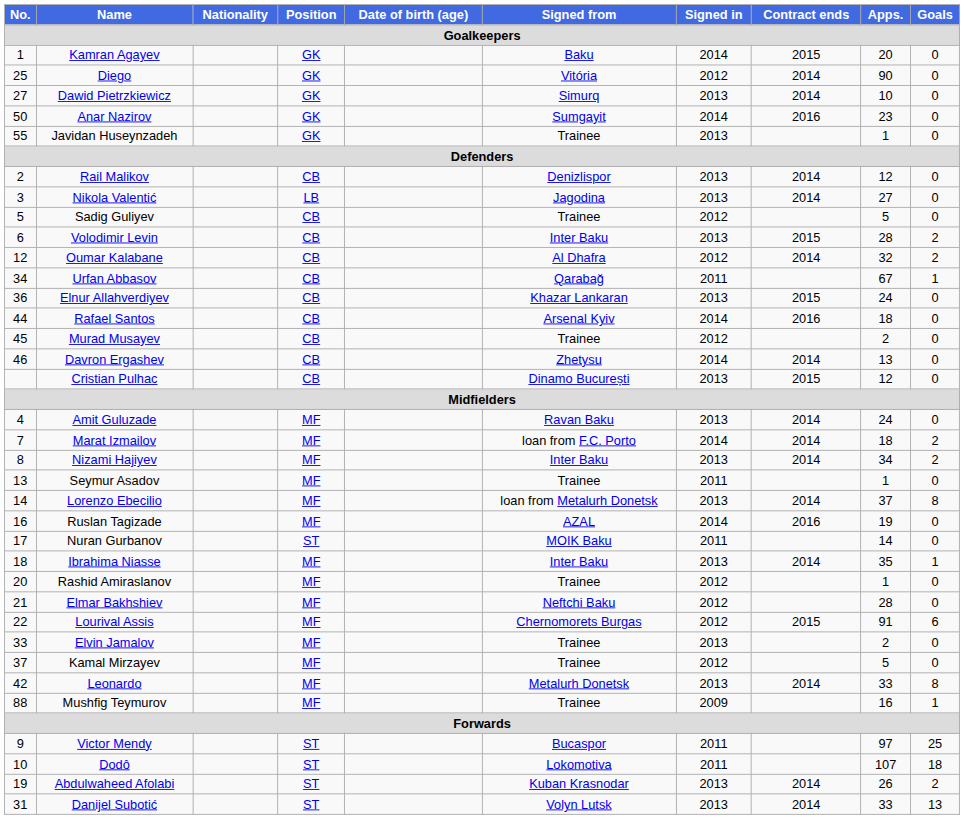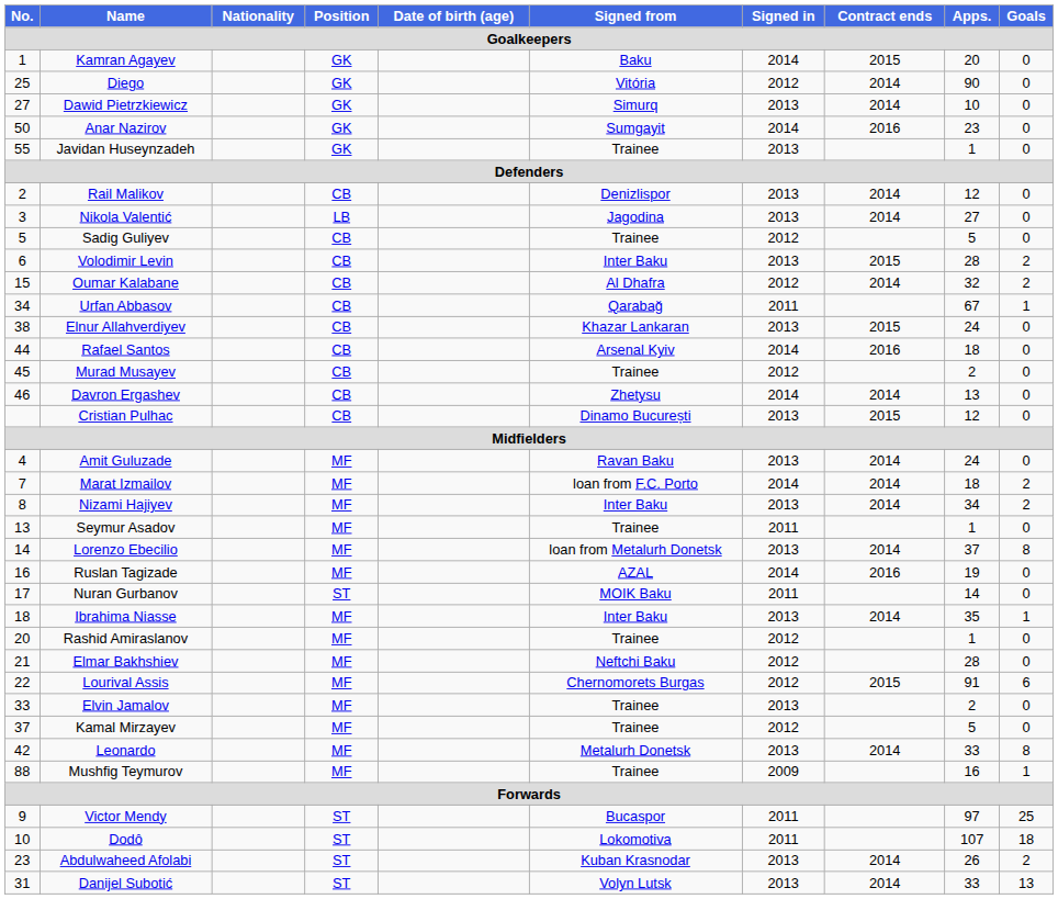 <table class="wikitable"  style="text-align:center; font-size:90%; width:85%;">
 <tr>
 <th style="background:#4169E1; color:white; text-align:center;">No.</th>
 <th style="background:#4169E1; color:white; text-align:center;">Name</th>
 <th style="background:#4169E1; color:white; text-align:center;">Nationality</th>
 <th style="background:#4169E1; color:white; text-align:center;">Position</th>
 <th style="background:#4169E1; color:white; text-align:center;">Date of birth (age)</th>
 <th style="background:#4169E1; color:white; text-align:center;">Signed from</th>
 <th style="background:#4169E1; color:white; text-align:center;">Signed in</th>
 <th style="background:#4169E1; color:white; text-align:center;">Contract ends</th>
 <th style="background:#4169E1; color:white; text-align:center;">Apps.</th>
 <th style="background:#4169E1; color:white; text-align:center;">Goals</th>
 </tr>
 <tr>
 <th colspan="11"  style="background:#dcdcdc; text-align:center;">Goalkeepers</th>
 </tr>
 <tr>
 <td>1</td>
 <td><a href='#'>Kamran Agayev</a></td>
 <td></td>
 <td><a href='#'>GK</a></td>
 <td></td>
 <td><a href='#'>Baku</a></td>
 <td>2014</td>
 <td>2015</td>
 <td>20</td>
 <td>0</td>
 </tr>
 <tr>
 <td>25</td>
 <td><a href='#'>Diego</a></td>
 <td></td>
 <td><a href='#'>GK</a></td>
 <td></td>
 <td> <a href='#'>Vitória</a></td>
 <td>2012</td>
 <td>2014</td>
 <td>90</td>
 <td>0</td>
 </tr>
 <tr>
 <td>27</td>
 <td><a href='#'>Dawid Pietrzkiewicz</a></td>
 <td></td>
 <td><a href='#'>GK</a></td>
 <td></td>
 <td><a href='#'>Simurq</a></td>
 <td>2013</td>
 <td>2014</td>
 <td>10</td>
 <td>0</td>
 </tr>
 <tr>
 <td>50</td>
 <td><a href='#'>Anar Nazirov</a></td>
 <td></td>
 <td><a href='#'>GK</a></td>
 <td></td>
 <td><a href='#'>Sumgayit</a></td>
 <td>2014</td>
 <td>2016</td>
 <td>23</td>
 <td>0</td>
 </tr>
 <tr>
 <td>55</td>
 <td>Javidan Huseynzadeh</td>
 <td></td>
 <td><a href='#'>GK</a></td>
 <td></td>
 <td>Trainee</td>
 <td>2013</td>
 <td></td>
 <td>1</td>
 <td>0</td>
 </tr>
 <tr>
 <th colspan="11"  style="background:#dcdcdc; text-align:center;">Defenders</th>
 </tr>
 <tr>
 <td>2</td>
 <td><a href='#'>Rail Malikov</a></td>
 <td></td>
 <td><a href='#'>CB</a></td>
 <td></td>
 <td> <a href='#'>Denizlispor</a></td>
 <td>2013</td>
 <td>2014</td>
 <td>12</td>
 <td>0</td>
 </tr>
 <tr>
 <td>3</td>
 <td><a href='#'>Nikola Valentić</a></td>
 <td></td>
 <td><a href='#'>LB</a></td>
 <td></td>
 <td> <a href='#'>Jagodina</a></td>
 <td>2013</td>
 <td>2014</td>
 <td>27</td>
 <td>0</td>
 </tr>
 <tr>
 <td>5</td>
 <td>Sadig Guliyev</td>
 <td></td>
 <td><a href='#'>CB</a></td>
 <td></td>
 <td>Trainee</td>
 <td>2012</td>
 <td></td>
 <td>5</td>
 <td>0</td>
 </tr>
 <tr>
 <td>6</td>
 <td><a href='#'>Volodimir Levin</a></td>
 <td></td>
 <td><a href='#'>CB</a></td>
 <td></td>
 <td><a href='#'>Inter Baku</a></td>
 <td>2013</td>
 <td>2015</td>
 <td>28</td>
 <td>2</td>
 </tr>
 <tr>
-<td>12</td>
+<td>15</td>
 <td><a href='#'>Oumar Kalabane</a></td>
 <td></td>
 <td><a href='#'>CB</a></td>
 <td></td>
 <td> <a href='#'>Al Dhafra</a></td>
 <td>2012</td>
 <td>2014</td>
 <td>32</td>
 <td>2</td>
 </tr>
 <tr>
 <td>34</td>
 <td><a href='#'>Urfan Abbasov</a></td>
 <td></td>
 <td><a href='#'>CB</a></td>
 <td></td>
 <td><a href='#'>Qarabağ</a></td>
 <td>2011</td>
 <td></td>
 <td>67</td>
 <td>1</td>
 </tr>
 <tr>
-<td>36</td>
+<td>38</td>
 <td><a href='#'>Elnur Allahverdiyev</a></td>
 <td></td>
 <td><a href='#'>CB</a></td>
 <td></td>
 <td><a href='#'>Khazar Lankaran</a></td>
 <td>2013</td>
 <td>2015</td>
 <td>24</td>
 <td>0</td>
 </tr>
 <tr>
 <td>44</td>
 <td><a href='#'>Rafael Santos</a></td>
 <td></td>
 <td><a href='#'>CB</a></td>
 <td></td>
 <td> <a href='#'>Arsenal Kyiv</a></td>
 <td>2014</td>
 <td>2016</td>
 <td>18</td>
 <td>0</td>
 </tr>
 <tr>
 <td>45</td>
 <td><a href='#'>Murad Musayev</a></td>
 <td></td>
 <td><a href='#'>CB</a></td>
 <td></td>
 <td>Trainee</td>
 <td>2012</td>
 <td></td>
 <td>2</td>
 <td>0</td>
 </tr>
 <tr>
 <td>46</td>
 <td><a href='#'>Davron Ergashev</a></td>
 <td></td>
 <td><a href='#'>CB</a></td>
 <td></td>
 <td> <a href='#'>Zhetysu</a></td>
 <td>2014</td>
 <td>2014</td>
 <td>13</td>
 <td>0</td>
 </tr>
 <tr>
 <td></td>
 <td><a href='#'>Cristian Pulhac</a></td>
 <td></td>
 <td><a href='#'>CB</a></td>
 <td></td>
 <td> <a href='#'>Dinamo București</a></td>
 <td>2013</td>
 <td>2015</td>
 <td>12</td>
 <td>0</td>
 </tr>
 <tr>
 <th colspan="11"  style="background:#dcdcdc; text-align:center;">Midfielders</th>
 </tr>
 <tr>
 <td>4</td>
 <td><a href='#'>Amit Guluzade</a></td>
 <td></td>
 <td><a href='#'>MF</a></td>
 <td></td>
 <td><a href='#'>Ravan Baku</a></td>
 <td>2013</td>
 <td>2014</td>
 <td>24</td>
 <td>0</td>
 </tr>
 <tr>
 <td>7</td>
 <td><a href='#'>Marat Izmailov</a></td>
 <td></td>
 <td><a href='#'>MF</a></td>
 <td></td>
 <td>loan from  <a href='#'>F.C. Porto</a></td>
 <td>2014</td>
 <td>2014</td>
 <td>18</td>
 <td>2<br></td>
 </tr>
 <tr>
 <td>8</td>
 <td><a href='#'>Nizami Hajiyev</a></td>
 <td></td>
 <td><a href='#'>MF</a></td>
 <td></td>
 <td><a href='#'>Inter Baku</a></td>
 <td>2013</td>
 <td>2014</td>
 <td>34</td>
 <td>2</td>
 </tr>
 <tr>
 <td>13</td>
 <td>Seymur Asadov</td>
 <td></td>
 <td><a href='#'>MF</a></td>
 <td></td>
 <td>Trainee</td>
 <td>2011</td>
 <td></td>
 <td>1</td>
 <td>0</td>
 </tr>
 <tr>
 <td>14</td>
 <td><a href='#'>Lorenzo Ebecilio</a></td>
 <td></td>
 <td><a href='#'>MF</a></td>
 <td></td>
 <td>loan from  <a href='#'>Metalurh Donetsk</a></td>
 <td>2013</td>
 <td>2014</td>
 <td>37</td>
 <td>8</td>
 </tr>
 <tr>
 <td>16</td>
 <td>Ruslan Tagizade</td>
 <td></td>
 <td><a href='#'>MF</a></td>
 <td></td>
 <td><a href='#'>AZAL</a></td>
 <td>2014</td>
 <td>2016</td>
 <td>19</td>
 <td>0</td>
 </tr>
 <tr>
 <td>17</td>
 <td>Nuran Gurbanov</td>
 <td></td>
 <td><a href='#'>ST</a></td>
 <td></td>
 <td><a href='#'>MOIK Baku</a></td>
 <td>2011</td>
 <td></td>
 <td>14</td>
 <td>0</td>
 </tr>
 <tr>
 <td>18</td>
 <td><a href='#'>Ibrahima Niasse</a></td>
 <td></td>
 <td><a href='#'>MF</a></td>
 <td></td>
 <td><a href='#'>Inter Baku</a></td>
 <td>2013</td>
 <td>2014</td>
 <td>35</td>
 <td>1</td>
 </tr>
 <tr>
 <td>20</td>
 <td>Rashid Amiraslanov</td>
 <td></td>
 <td><a href='#'>MF</a></td>
 <td></td>
 <td>Trainee</td>
 <td>2012</td>
 <td></td>
 <td>1</td>
 <td>0</td>
 </tr>
 <tr>
 <td>21</td>
 <td><a href='#'>Elmar Bakhshiev</a></td>
 <td></td>
 <td><a href='#'>MF</a></td>
 <td></td>
 <td><a href='#'>Neftchi Baku</a></td>
 <td>2012</td>
 <td></td>
 <td>28</td>
 <td>0</td>
 </tr>
 <tr>
 <td>22</td>
 <td><a href='#'>Lourival Assis</a></td>
 <td></td>
 <td><a href='#'>MF</a></td>
 <td></td>
 <td> <a href='#'>Chernomorets Burgas</a></td>
 <td>2012</td>
 <td>2015</td>
 <td>91</td>
 <td>6</td>
 </tr>
 <tr>
 <td>33</td>
 <td><a href='#'>Elvin Jamalov</a></td>
 <td></td>
 <td><a href='#'>MF</a></td>
 <td></td>
 <td>Trainee</td>
 <td>2013</td>
 <td></td>
 <td>2</td>
 <td>0</td>
 </tr>
 <tr>
 <td>37</td>
 <td>Kamal Mirzayev</td>
 <td></td>
 <td><a href='#'>MF</a></td>
 <td></td>
 <td>Trainee</td>
 <td>2012</td>
 <td></td>
 <td>5</td>
 <td>0</td>
 </tr>
 <tr>
 <td>42</td>
 <td><a href='#'>Leonardo</a></td>
 <td></td>
 <td><a href='#'>MF</a></td>
 <td></td>
 <td> <a href='#'>Metalurh Donetsk</a></td>
 <td>2013</td>
 <td>2014</td>
 <td>33</td>
 <td>8</td>
 </tr>
 <tr>
 <td>88</td>
 <td>Mushfig Teymurov</td>
 <td></td>
 <td><a href='#'>MF</a></td>
 <td></td>
 <td>Trainee</td>
 <td>2009</td>
 <td></td>
 <td>16</td>
 <td>1</td>
 </tr>
 <tr>
 <th colspan="11"  style="background:#dcdcdc; text-align:center;">Forwards</th>
 </tr>
 <tr>
 <td>9</td>
 <td><a href='#'>Victor Mendy</a></td>
 <td></td>
 <td><a href='#'>ST</a></td>
 <td></td>
 <td> <a href='#'>Bucaspor</a></td>
 <td>2011</td>
 <td></td>
 <td>97</td>
 <td>25</td>
 </tr>
 <tr>
 <td>10</td>
 <td><a href='#'>Dodô</a></td>
 <td></td>
 <td><a href='#'>ST</a></td>
 <td></td>
 <td> <a href='#'>Lokomotiva</a></td>
 <td>2011</td>
 <td></td>
 <td>107</td>
 <td>18</td>
 </tr>
 <tr>
-<td>19</td>
+<td>23</td>
 <td><a href='#'>Abdulwaheed Afolabi</a></td>
 <td></td>
 <td><a href='#'>ST</a></td>
 <td></td>
 <td> <a href='#'>Kuban Krasnodar</a></td>
 <td>2013</td>
 <td>2014</td>
 <td>26</td>
 <td>2</td>
 </tr>
 <tr>
 <td>31</td>
 <td><a href='#'>Danijel Subotić</a></td>
 <td></td>
 <td><a href='#'>ST</a></td>
 <td></td>
 <td> <a href='#'>Volyn Lutsk</a></td>
 <td>2013</td>
 <td>2014</td>
 <td>33</td>
 <td>13</td>
 </tr>
 </table>
